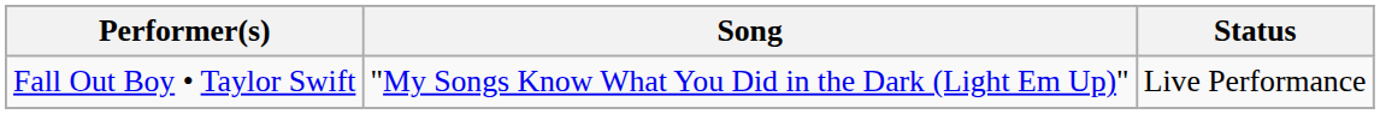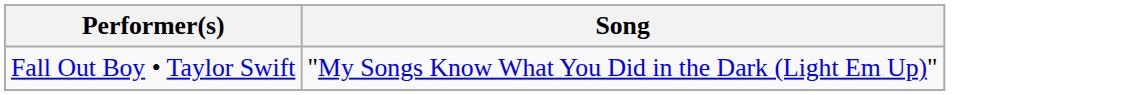 <table class="wikitable" style="font-size: 85%">
 <tr>
 <th>Performer(s)</th>
 <th>Song</th>
-<th>Status</th>
 </tr>
 <tr>
 <td> <a href='#'>Fall Out Boy</a> •  <a href='#'>Taylor Swift</a></td>
 <td>"<a href='#'>My Songs Know What You Did in the Dark (Light Em Up)</a>"</td>
-<td>Live Performance</td>
 </tr>
 </table>
